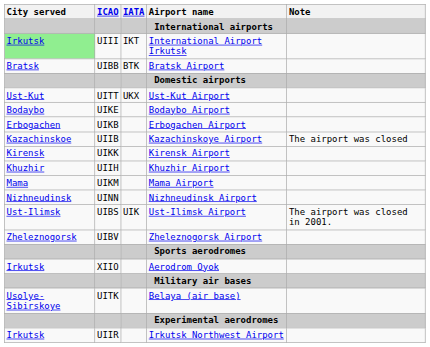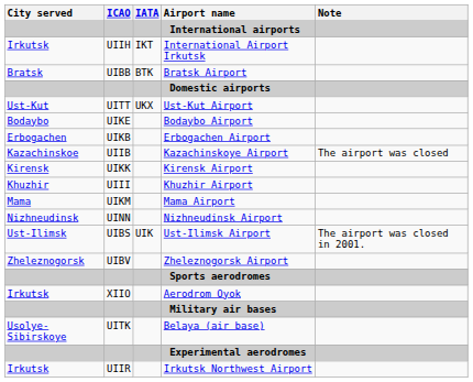 <table class="wikitable sortable">
 <tr valign=baseline>
 <th style="text-align:left;">City served</th>
 <th style="text-align:left;"><a href='#'>ICAO</a></th>
 <th style="text-align:left;"><a href='#'>IATA</a></th>
 <th style="text-align:left;">Airport name</th>
 <th style="text-align:left;">Note </th>
 </tr>
 <tr style="font-weight:bold; background:#CCCCCC;">
 <td></td>
 <td></td>
 <td></td>
 <td> International airports</td>
 <td></td>
 </tr>
 <tr valign=top>
-<td style="background: lightgreen;"><a href='#'>Irkutsk</a></td>
-<td>UIII</td>
+<td><a href='#'>Irkutsk</a></td>
+<td>UIIH</td>
 <td>IKT</td>
 <td><a href='#'>International Airport Irkutsk</a></td>
 <td></td>
 </tr>
 <tr valign=top>
 <td><a href='#'>Bratsk</a></td>
 <td>UIBB</td>
 <td>BTK</td>
 <td><a href='#'>Bratsk Airport</a></td>
 <td></td>
 </tr>
 <tr style="font-weight:bold; background:#CCCCCC;">
 <td></td>
 <td></td>
 <td></td>
 <td> Domestic airports</td>
 <td></td>
 </tr>
 <tr valign=top>
 <td><a href='#'>Ust-Kut</a></td>
 <td>UITT</td>
 <td>UKX</td>
 <td><a href='#'>Ust-Kut Airport</a></td>
 <td></td>
 </tr>
 <tr valign=top>
 <td><a href='#'>Bodaybo</a></td>
 <td>UIKE</td>
 <td></td>
 <td><a href='#'>Bodaybo Airport</a></td>
 <td></td>
 </tr>
 <tr valign=top>
 <td><a href='#'>Erbogachen</a></td>
 <td>UIKB</td>
 <td></td>
 <td><a href='#'>Erbogachen Airport</a></td>
 <td></td>
 </tr>
 <tr valign=top>
 <td><a href='#'>Kazachinskoe</a></td>
 <td>UIIB</td>
 <td></td>
 <td><a href='#'>Kazachinskoye Airport</a></td>
 <td>The airport was closed</td>
 </tr>
 <tr valign=top>
 <td><a href='#'>Kirensk</a></td>
 <td>UIKK</td>
 <td></td>
 <td><a href='#'>Kirensk Airport</a></td>
 <td></td>
 </tr>
 <tr valign=top>
 <td><a href='#'>Khuzhir</a></td>
-<td>UIIH</td>
+<td>UIII</td>
 <td></td>
 <td><a href='#'>Khuzhir Airport</a></td>
 <td></td>
 </tr>
 <tr valign=top>
 <td><a href='#'>Mama</a></td>
 <td>UIKM</td>
 <td></td>
 <td><a href='#'>Mama Airport</a></td>
 <td></td>
 </tr>
 <tr valign=top>
 <td><a href='#'>Nizhneudinsk</a></td>
 <td>UINN</td>
 <td></td>
 <td><a href='#'>Nizhneudinsk Airport</a></td>
 <td></td>
 </tr>
 <tr valign=top>
 <td><a href='#'>Ust-Ilimsk</a></td>
 <td>UIBS</td>
 <td>UIK</td>
 <td><a href='#'>Ust-Ilimsk Airport</a></td>
 <td>The airport was closed in 2001.</td>
 </tr>
 <tr valign=top>
 <td><a href='#'>Zheleznogorsk</a></td>
 <td>UIBV</td>
 <td></td>
 <td><a href='#'>Zheleznogorsk Airport</a></td>
 <td></td>
 </tr>
 <tr style="font-weight:bold; background:#CCCCCC;">
 <td></td>
 <td></td>
 <td></td>
 <td> Sports aerodromes</td>
 <td></td>
 </tr>
 <tr valign=top>
 <td><a href='#'>Irkutsk</a></td>
 <td>XIIO</td>
 <td></td>
 <td><a href='#'>Aerodrom Oyok</a></td>
 <td></td>
 </tr>
 <tr style="font-weight:bold; background:#CCCCCC;">
 <td></td>
 <td></td>
 <td></td>
 <td> Military air bases</td>
 <td></td>
 </tr>
 <tr valign=top>
 <td><a href='#'>Usolye-Sibirskoye</a></td>
 <td>UITK</td>
 <td></td>
 <td><a href='#'>Belaya (air base)</a></td>
 <td></td>
 </tr>
 <tr style="font-weight:bold; background:#CCCCCC;">
 <td></td>
 <td></td>
 <td></td>
 <td> Experimental aerodromes</td>
 <td></td>
 </tr>
 <tr valign=top>
 <td><a href='#'>Irkutsk</a></td>
 <td>UIIR</td>
 <td></td>
 <td><a href='#'>Irkutsk Northwest Airport</a></td>
 <td></td>
 </tr>
 </table>
